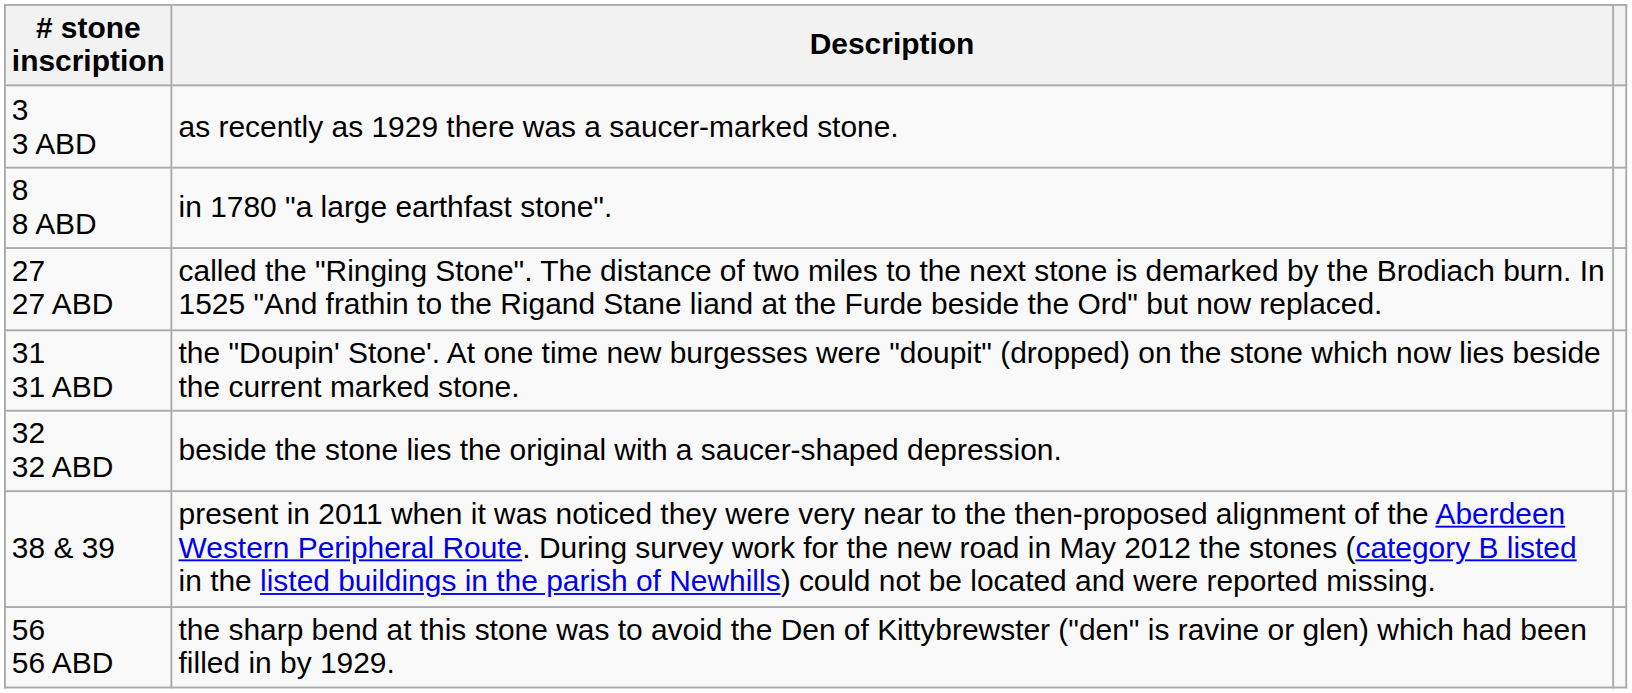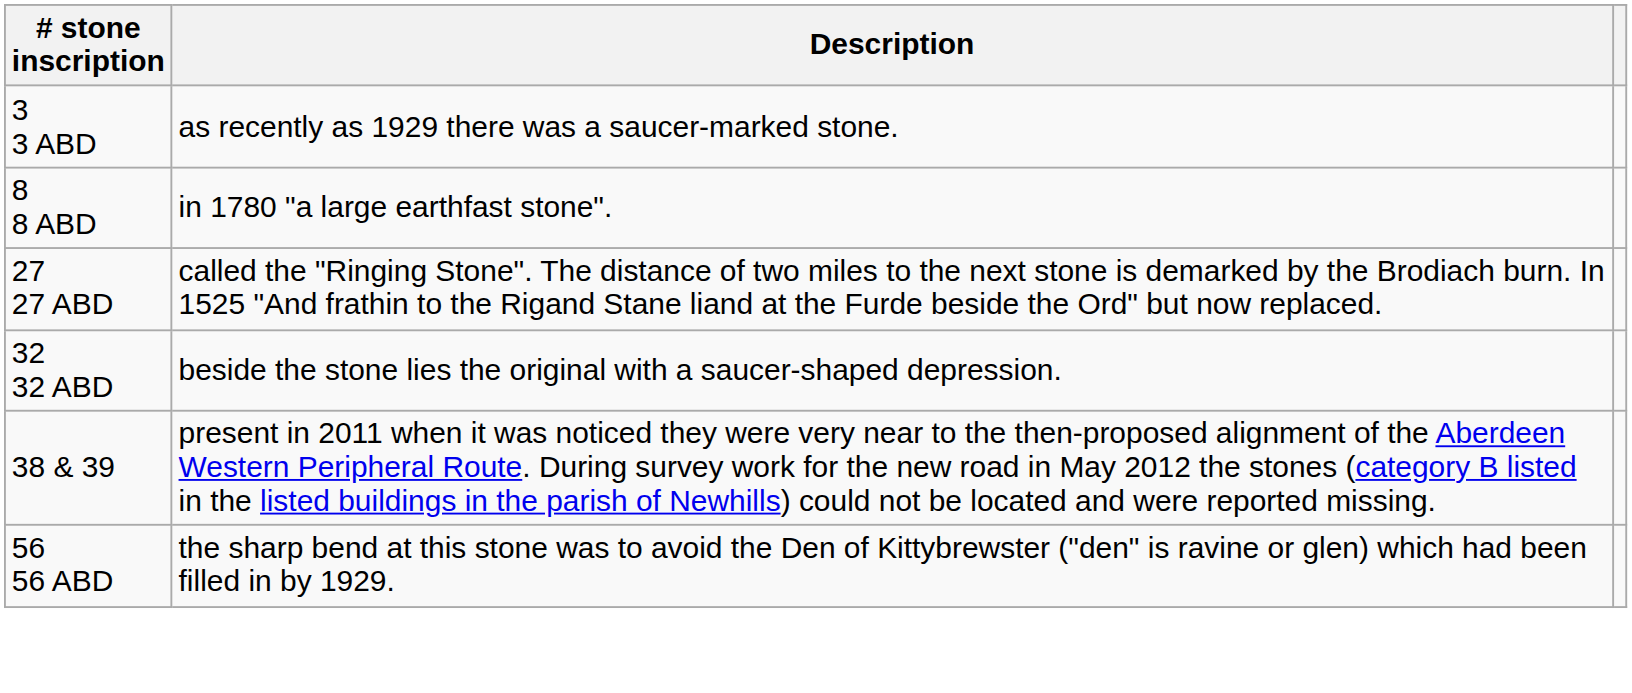 <table class="wikitable">
 <tr>
 <th># stone<br>inscription</th>
 <th>Description</th>
 <th></th>
 </tr>
 <tr>
 <td>3<br>3 ABD</td>
 <td>as recently as 1929 there was a saucer-marked stone.</td>
 <td></td>
 </tr>
 <tr>
 <td>8<br>8 ABD</td>
 <td>in 1780 "a large earthfast stone".</td>
 <td></td>
 </tr>
 <tr>
 <td>27<br>27 ABD</td>
 <td>called the "Ringing Stone". The distance of two miles to the next stone is demarked by the Brodiach burn. In 1525 "And frathin to the Rigand Stane liand at the Furde beside the Ord" but now replaced.</td>
 <td></td>
 </tr>
 <tr>
-<td>31<br>31 ABD</td>
-<td>the "Doupin' Stone'. At one time new burgesses were "doupit" (dropped) on the stone which now lies beside the current marked stone.</td>
-<td></td>
-</tr>
-<tr>
 <td>32<br>32 ABD</td>
 <td>beside the stone lies the original with a saucer-shaped depression.</td>
 <td></td>
 </tr>
 <tr>
 <td>38 & 39<br></td>
 <td>present in 2011 when it was noticed they were very near to the then-proposed alignment of the <a href='#'>Aberdeen Western Peripheral Route</a>. During survey work for the new road in May 2012 the stones (<a href='#'>category B listed</a> in the <a href='#'>listed buildings in the parish of Newhills</a>) could not be located and were reported missing.</td>
 <td><br></td>
 </tr>
 <tr>
 <td>56<br>56 ABD</td>
 <td>the sharp bend at this stone was to avoid the Den of Kittybrewster ("den" is ravine or glen) which had been filled in by 1929.</td>
 <td></td>
 </tr>
 </table>
